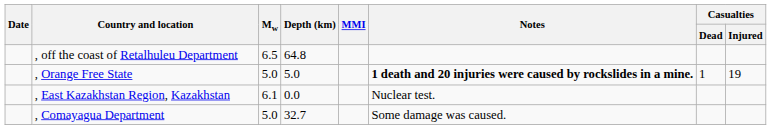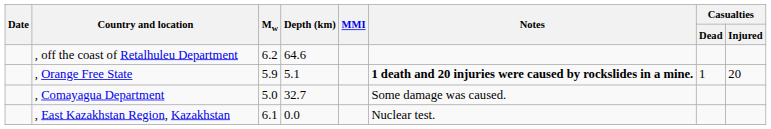 <table class="wikitable sortable sort-under" style="border:1px black;  margin-left:1em;">
 <tr>
 <th rowspan="2"><small>Date</small></th>
 <th rowspan="2" style="width: 280px"><small>Country and location</small></th>
 <th rowspan="2"><small>M<sub>w</sub></small></th>
 <th rowspan="2"><small>Depth (km)</small></th>
 <th rowspan="2"><small><a href='#'>MMI</a></small></th>
 <th rowspan="2" class="unsortable"><small>Notes</small></th>
 <th colspan="2"><small>Casualties</small></th>
 </tr>
 <tr>
 <th><small>Dead</small></th>
 <th><small>Injured</small></th>
 </tr>
 <tr>
 <td></td>
 <td>, off the coast of <a href='#'>Retalhuleu Department</a></td>
-<td>6.5</td>
-<td>64.8</td>
+<td>6.2</td>
+<td>64.6</td>
 <td></td>
 <td></td>
 <td></td>
 <td></td>
 </tr>
 <tr>
 <td></td>
 <td>, <a href='#'>Orange Free State</a></td>
-<td>5.0</td>
-<td>5.0</td>
+<td>5.9</td>
+<td>5.1</td>
 <td></td>
 <td><strong>1 death and 20 injuries were caused by rockslides in a mine.</strong></td>
 <td>1</td>
-<td>19</td>
+<td>20</td>
+</tr>
+<tr>
+<td></td>
+<td>, <a href='#'>Comayagua Department</a></td>
+<td>5.0</td>
+<td>32.7</td>
+<td></td>
+<td>Some damage was caused.</td>
+<td></td>
+<td></td>
 </tr>
 <tr>
 <td></td>
 <td>, <a href='#'>East Kazakhstan Region</a>, <a href='#'>Kazakhstan</a></td>
 <td>6.1</td>
 <td>0.0</td>
 <td></td>
 <td>Nuclear test.</td>
 <td></td>
 <td></td>
 </tr>
-<tr>
-<td></td>
-<td>, <a href='#'>Comayagua Department</a></td>
-<td>5.0</td>
-<td>32.7</td>
-<td></td>
-<td>Some damage was caused.</td>
-<td></td>
-<td></td>
-</tr>
 </table>
